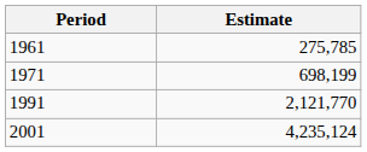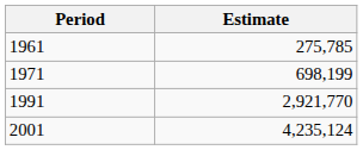 <table class="wikitable floatright" style="width: 321px">
 <tr>
 <th>Period</th>
 <th>Estimate</th>
 </tr>
 <tr>
 <td>1961</td>
 <td style="text-align: right;">275,785</td>
 </tr>
 <tr>
 <td>1971</td>
 <td style="text-align: right;">698,199</td>
 </tr>
 <tr>
 <td>1991</td>
-<td style="text-align: right;">2,121,770</td>
+<td style="text-align: right;">2,921,770</td>
 </tr>
 <tr>
 <td>2001</td>
 <td style="text-align: right;">4,235,124</td>
 </tr>
 </table>
